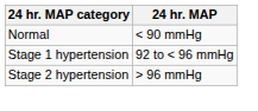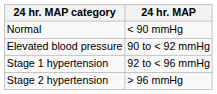 <table class="wikitable floatright">
 <tr>
 <th>24 hr. MAP category</th>
 <th>24 hr. MAP</th>
 </tr>
 <tr>
 <td>Normal</td>
 <td>< 90 mmHg</td>
 </tr>
 <tr>
+<td>Elevated blood pressure</td>
+<td>90 to < 92 mmHg</td>
+</tr>
+<tr>
 <td>Stage 1 hypertension</td>
 <td>92 to < 96 mmHg</td>
 </tr>
 <tr>
 <td>Stage 2 hypertension</td>
 <td>> 96 mmHg</td>
 </tr>
 </table>
